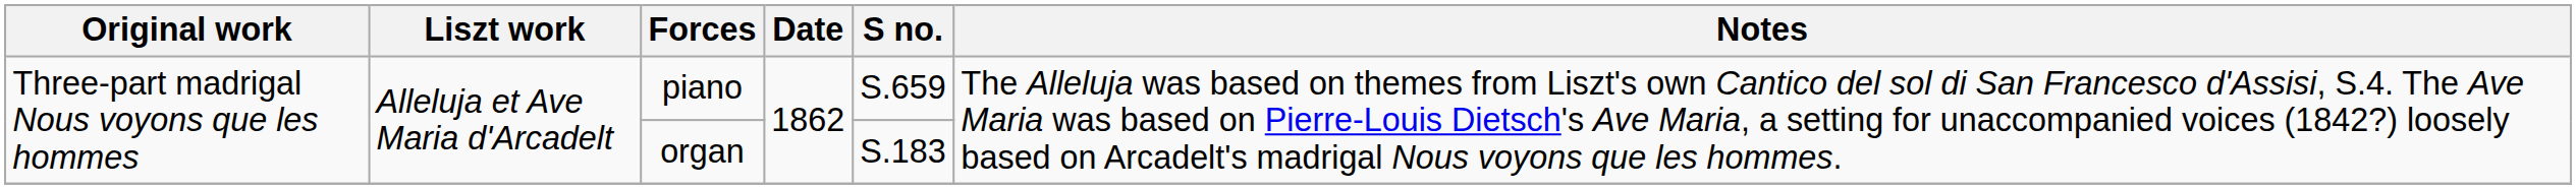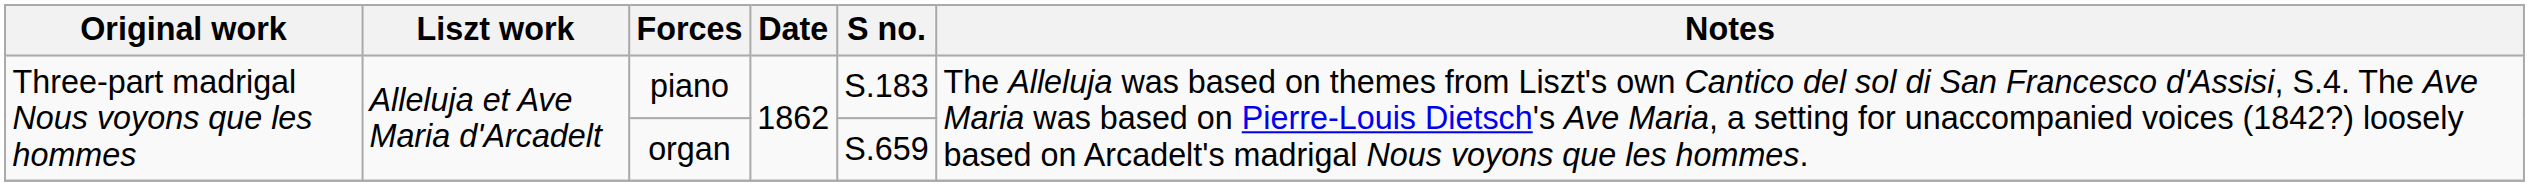 <table class="wikitable">
 <tr>
 <th>Original work</th>
 <th>Liszt work</th>
 <th>Forces</th>
 <th>Date</th>
 <th>S no.</th>
 <th>Notes</th>
 </tr>
 <tr>
 <td rowspan=2>Three-part madrigal <em>Nous voyons que les hommes</em></td>
 <td rowspan=2><em>Alleluja et Ave Maria d'Arcadelt</em></td>
 <td style="text-align: center">piano</td>
 <td rowspan=2>1862</td>
-<td>S.659</td>
+<td>S.183</td>
 <td rowspan=2>The <em>Alleluja</em> was based on themes from Liszt's own <em>Cantico del sol di San Francesco d'Assisi</em>, S.4. The <em>Ave Maria</em> was based on <a href='#'>Pierre-Louis Dietsch</a>'s <em>Ave Maria</em>, a setting for unaccompanied voices (1842?) loosely based on Arcadelt's madrigal <em>Nous voyons que les hommes</em>.</td>
 </tr>
 <tr>
 <td style="text-align: center">organ</td>
-<td>S.183</td>
+<td>S.659</td>
 </tr>
 <tr>
 </tr>
 </table>
